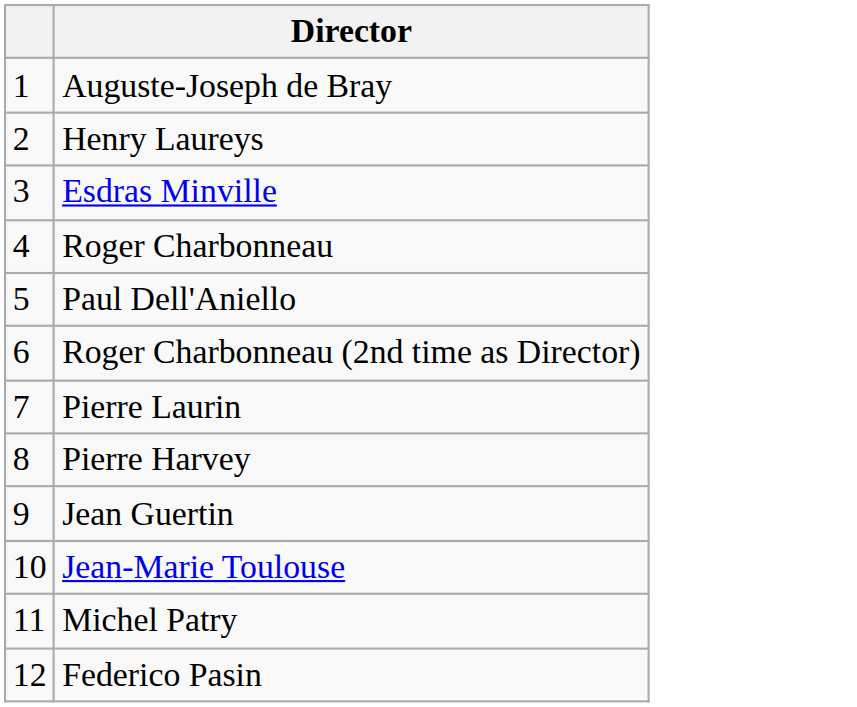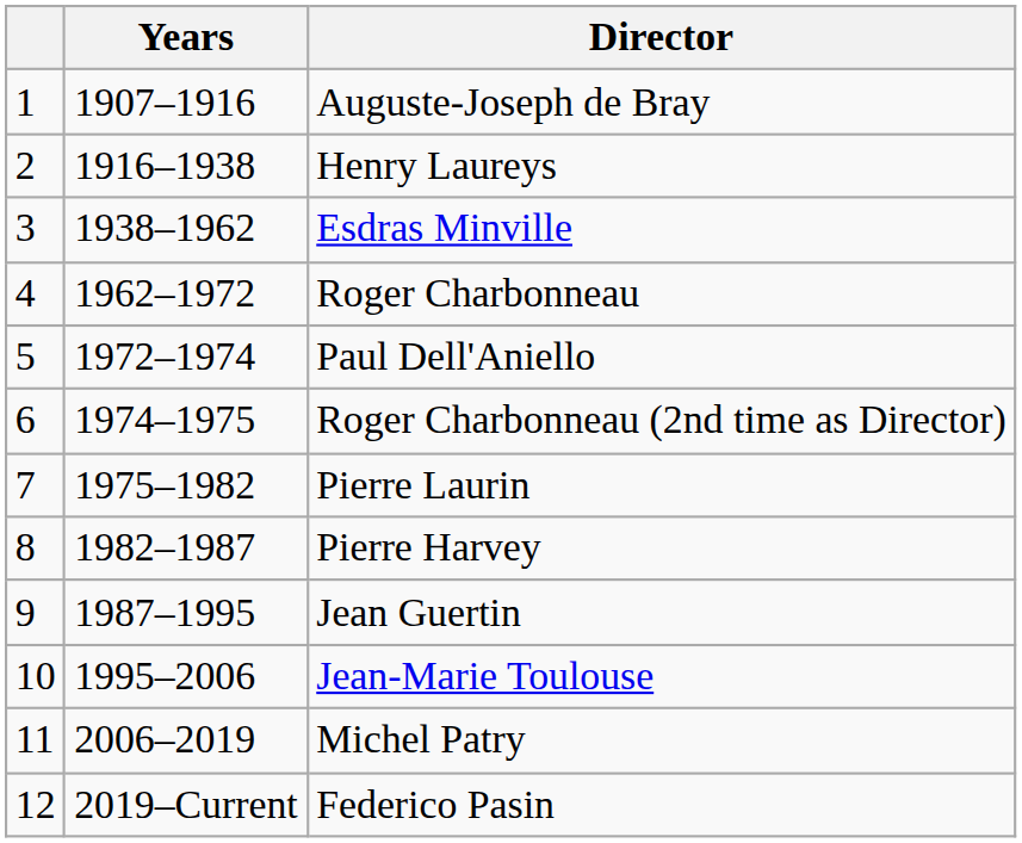 <table class=wikitable>
 <tr>
 <th></th>
+<th scope=col>Years</th>
 <th scope=col>Director</th>
 </tr>
 <tr>
 <td>1</td>
+<td>1907–1916</td>
 <td>Auguste-Joseph de Bray</td>
 </tr>
 <tr>
 <td>2</td>
+<td>1916–1938</td>
 <td>Henry Laureys</td>
 </tr>
 <tr>
 <td>3</td>
+<td>1938–1962</td>
 <td><a href='#'>Esdras Minville</a></td>
 </tr>
 <tr>
 <td>4</td>
+<td>1962–1972</td>
 <td>Roger Charbonneau</td>
 </tr>
 <tr>
 <td>5</td>
+<td>1972–1974</td>
 <td>Paul Dell'Aniello</td>
 </tr>
 <tr>
 <td>6</td>
+<td>1974–1975</td>
 <td>Roger Charbonneau (2nd time as Director)</td>
 </tr>
 <tr>
 <td>7</td>
+<td>1975–1982</td>
 <td>Pierre Laurin</td>
 </tr>
 <tr>
 <td>8</td>
+<td>1982–1987</td>
 <td>Pierre Harvey</td>
 </tr>
 <tr>
 <td>9</td>
+<td>1987–1995</td>
 <td>Jean Guertin</td>
 </tr>
 <tr>
 <td>10</td>
+<td>1995–2006</td>
 <td><a href='#'>Jean-Marie Toulouse</a></td>
 </tr>
 <tr>
 <td>11</td>
+<td>2006–2019</td>
 <td>Michel Patry</td>
 </tr>
 <tr>
 <td>12</td>
+<td>2019–Current</td>
 <td>Federico Pasin</td>
 </tr>
 </table>
